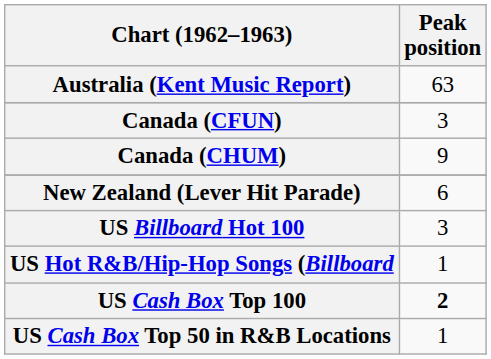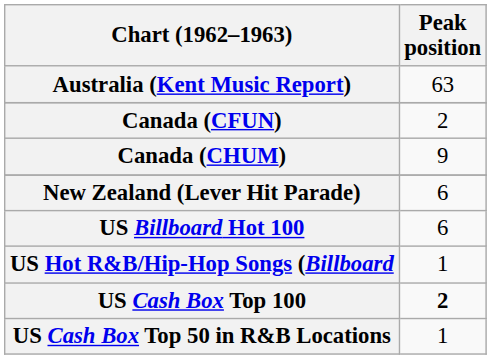 <table class="wikitable sortable plainrowheaders" style="text-align:center">
 <tr>
 <th>Chart (1962–1963)</th>
 <th>Peak<br>position</th>
 </tr>
 <tr>
 <th scope="row">Australia (<a href='#'>Kent Music Report</a>)</th>
 <td>63</td>
 </tr>
 <tr>
 </tr>
 <tr>
 </tr>
 <tr>
 <th scope="row">Canada (<a href='#'>CFUN</a>)</th>
-<td>3</td>
+<td>2</td>
 </tr>
 <tr>
 <th scope="row">Canada (<a href='#'>CHUM</a>)</th>
 <td>9</td>
 </tr>
 <tr>
 </tr>
 <tr>
 <th scope="row">New Zealand (Lever Hit Parade)</th>
 <td>6</td>
 </tr>
 <tr>
 <th scope="row">US <a href='#'><em>Billboard</em> Hot 100</a></th>
-<td>3</td>
+<td>6</td>
 </tr>
 <tr>
 <th scope="row">US <a href='#'>Hot R&B/Hip-Hop Songs</a> (<em><a href='#'>Billboard</a></em></th>
 <td>1</td>
 </tr>
 <tr>
 <th scope="row">US <a href='#'><em>Cash Box</em></a> Top 100</th>
 <td><strong>2</strong></td>
 </tr>
 <tr>
 <th scope="row">US <a href='#'><em>Cash Box</em></a> Top 50 in R&B Locations</th>
 <td>1</td>
 </tr>
 </table>
